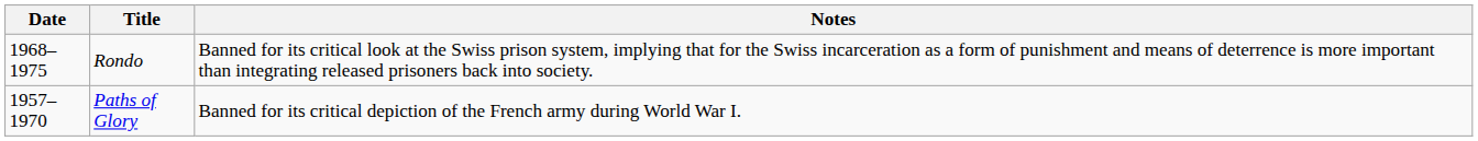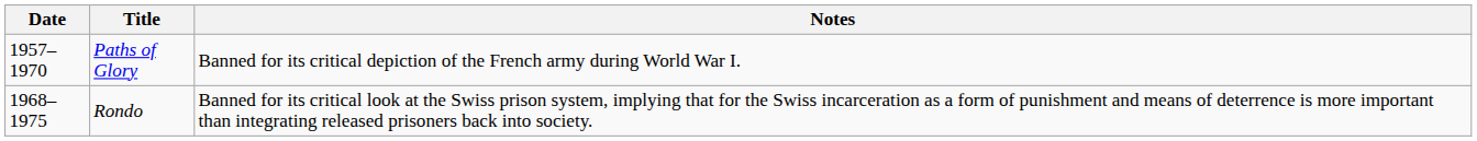 <table class="wikitable sortable">
 <tr>
 <th>Date</th>
 <th>Title</th>
 <th>Notes</th>
 </tr>
 <tr>
+<td>1957–1970</td>
+<td><em><a href='#'>Paths of Glory</a></em></td>
+<td>Banned for its critical depiction of the French army during World War I.</td>
+</tr>
+<tr>
 <td>1968–1975</td>
 <td><em>Rondo</em></td>
 <td>Banned for its critical look at the Swiss prison system, implying that for the Swiss incarceration as a form of punishment and means of deterrence is more important than integrating released prisoners back into society.</td>
 </tr>
-<tr>
-<td>1957–1970</td>
-<td><em><a href='#'>Paths of Glory</a></em></td>
-<td>Banned for its critical depiction of the French army during World War I.</td>
-</tr>
 </table>
